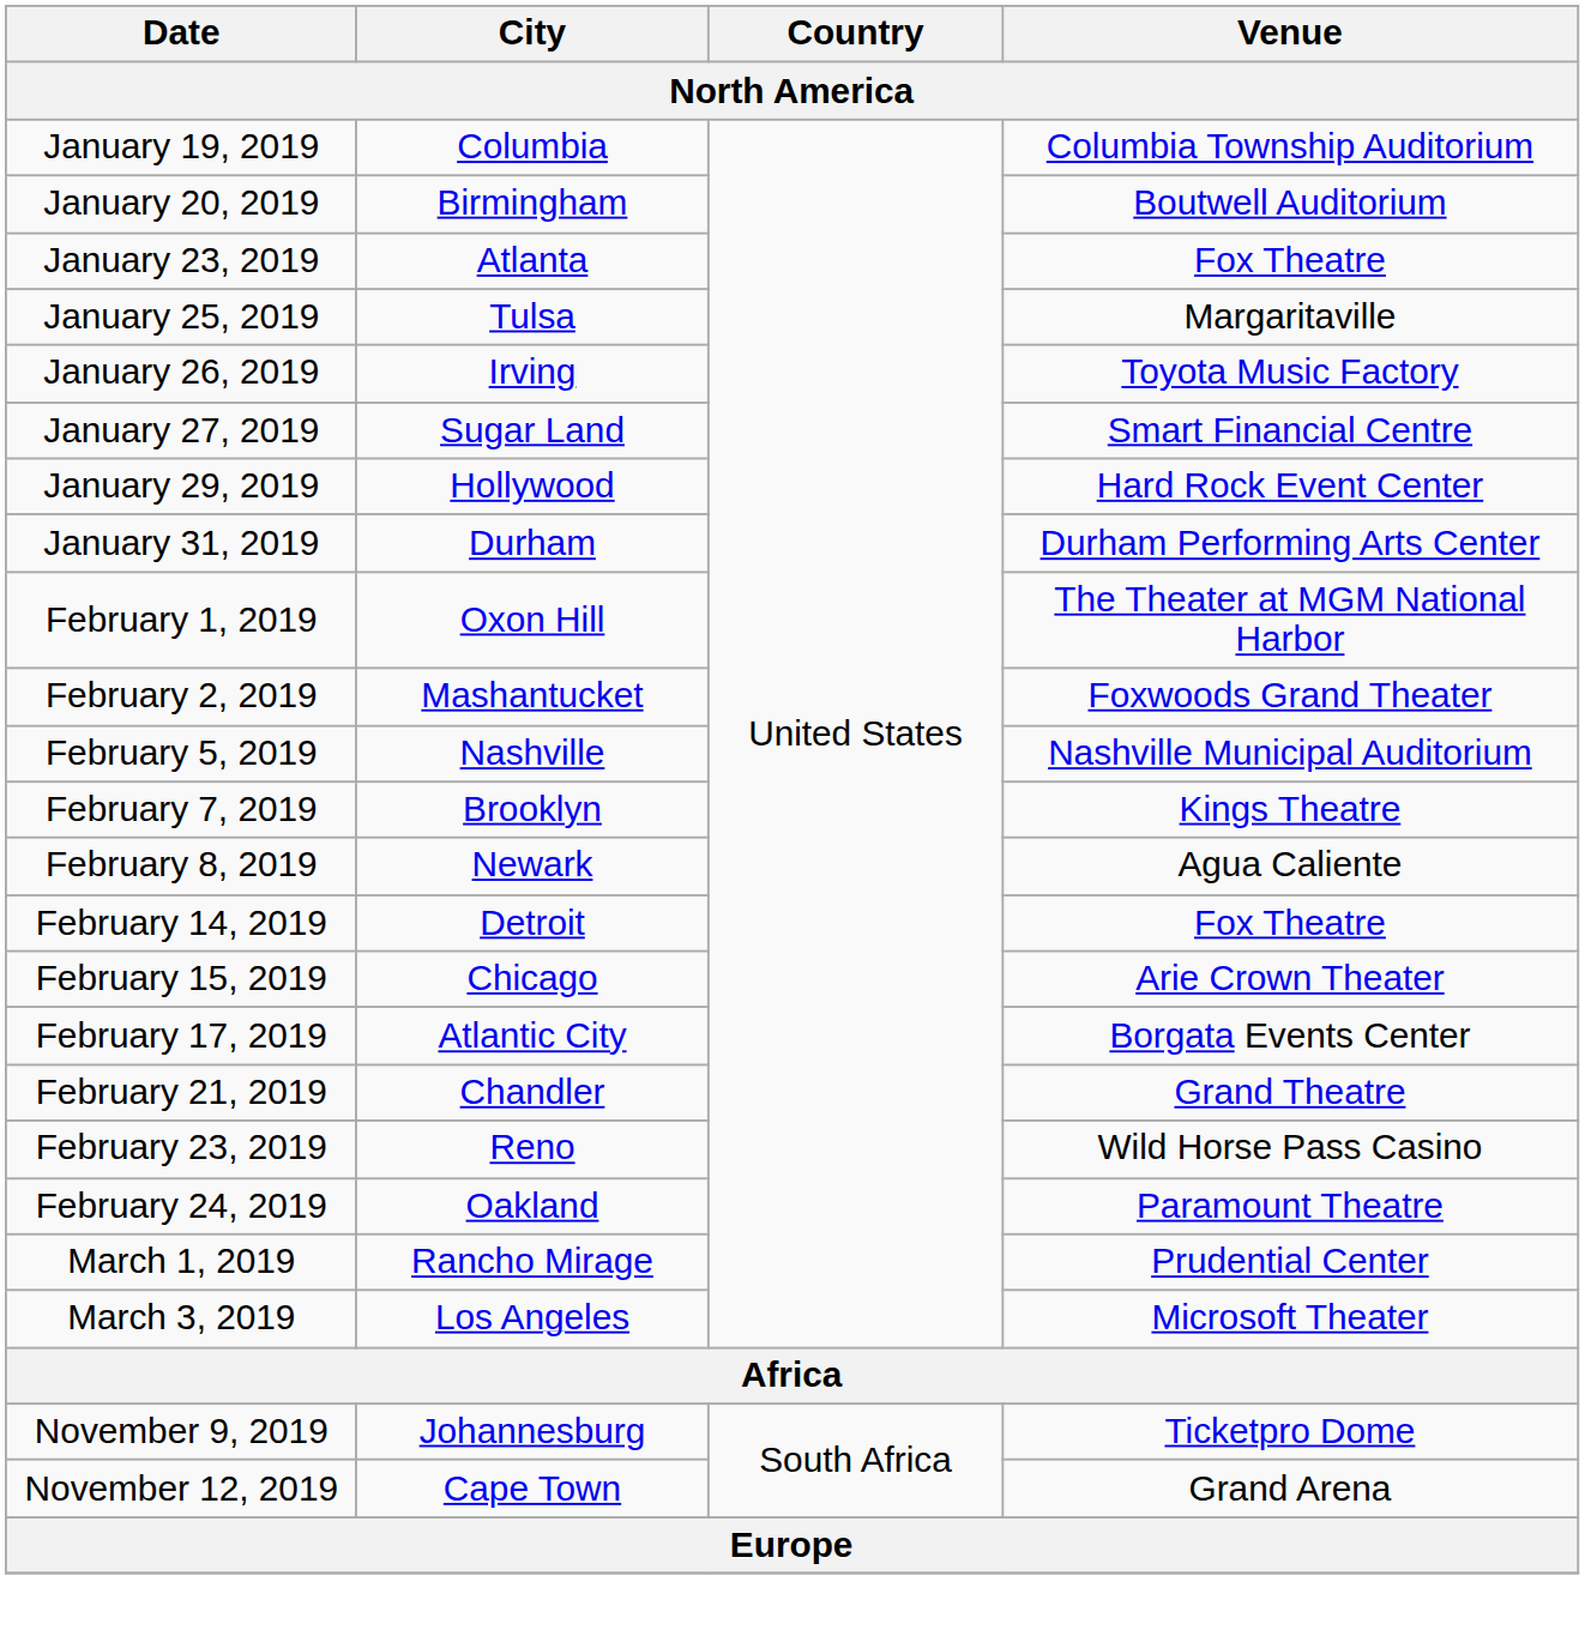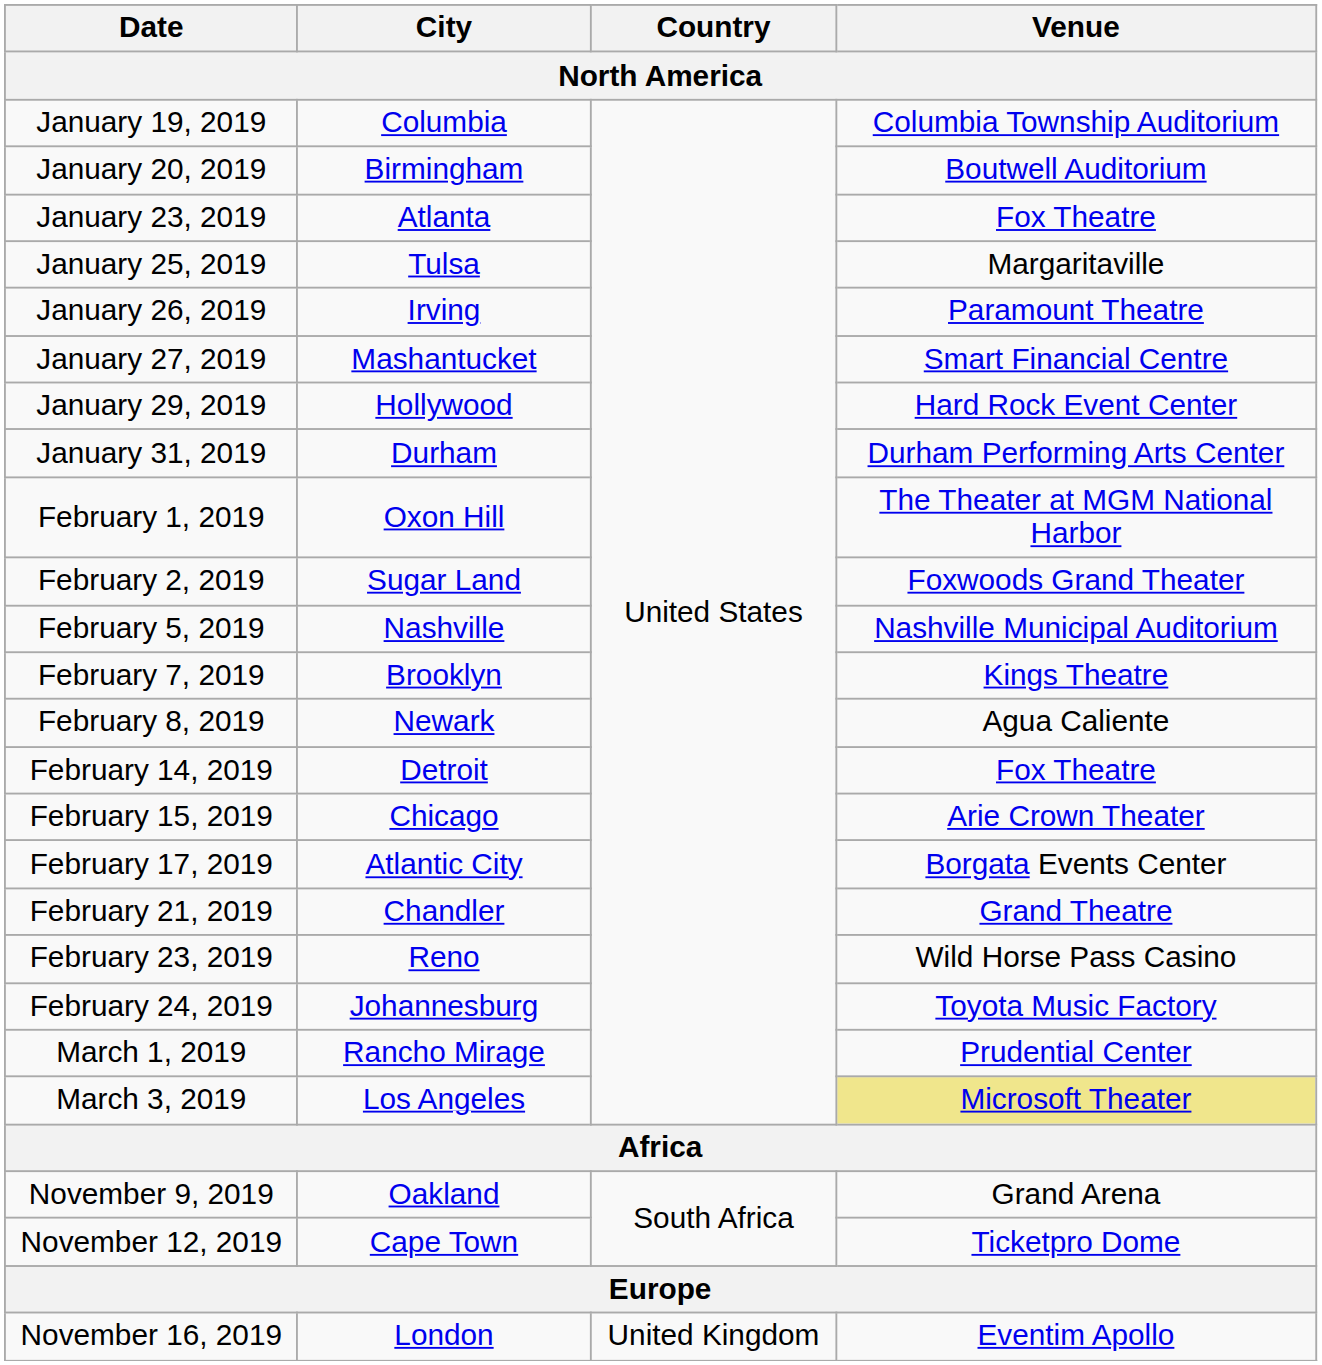 <table class="wikitable" style="text-align:center;">
 <tr>
 <th style="width:150px;">Date</th>
 <th style="width:150px;">City</th>
 <th style="width:125px;">Country</th>
 <th style="width:250px;">Venue</th>
 </tr>
 <tr>
 <th colspan=4 align=center>North America</th>
 </tr>
 <tr>
 <td>January 19, 2019</td>
 <td><a href='#'>Columbia</a></td>
 <td rowspan="21">United States</td>
 <td><a href='#'>Columbia Township Auditorium</a></td>
 </tr>
 <tr>
 <td>January 20, 2019</td>
 <td><a href='#'>Birmingham</a></td>
 <td><a href='#'>Boutwell Auditorium</a></td>
 </tr>
 <tr>
 <td>January 23, 2019</td>
 <td><a href='#'>Atlanta</a></td>
 <td><a href='#'>Fox Theatre</a></td>
 </tr>
 <tr>
 <td>January 25, 2019</td>
 <td><a href='#'>Tulsa</a></td>
 <td>Margaritaville</td>
 </tr>
 <tr>
 <td>January 26, 2019</td>
 <td><a href='#'>Irving</a></td>
-<td><a href='#'>Toyota Music Factory</a></td>
+<td><a href='#'>Paramount Theatre</a></td>
 </tr>
 <tr>
 <td>January 27, 2019</td>
-<td><a href='#'>Sugar Land</a></td>
+<td><a href='#'>Mashantucket</a></td>
 <td><a href='#'>Smart Financial Centre</a></td>
 </tr>
 <tr>
 <td>January 29, 2019</td>
 <td><a href='#'>Hollywood</a></td>
 <td><a href='#'>Hard Rock Event Center</a></td>
 </tr>
 <tr>
 <td>January 31, 2019</td>
 <td><a href='#'>Durham</a></td>
 <td><a href='#'>Durham Performing Arts Center</a></td>
 </tr>
 <tr>
 <td>February 1, 2019</td>
 <td><a href='#'>Oxon Hill</a></td>
 <td><a href='#'>The Theater at MGM National Harbor</a></td>
 </tr>
 <tr>
 <td>February 2, 2019</td>
-<td><a href='#'>Mashantucket</a></td>
+<td><a href='#'>Sugar Land</a></td>
 <td><a href='#'>Foxwoods Grand Theater</a></td>
 </tr>
 <tr>
 <td>February 5, 2019</td>
 <td><a href='#'>Nashville</a></td>
 <td><a href='#'>Nashville Municipal Auditorium</a></td>
 </tr>
 <tr>
 <td>February 7, 2019</td>
 <td><a href='#'>Brooklyn</a></td>
 <td><a href='#'>Kings Theatre</a></td>
 </tr>
 <tr>
 <td>February 8, 2019</td>
 <td><a href='#'>Newark</a></td>
 <td>Agua Caliente</td>
 </tr>
 <tr>
 <td>February 14, 2019</td>
 <td><a href='#'>Detroit</a></td>
 <td><a href='#'>Fox Theatre</a></td>
 </tr>
 <tr>
 <td>February 15, 2019</td>
 <td><a href='#'>Chicago</a></td>
 <td><a href='#'>Arie Crown Theater</a></td>
 </tr>
 <tr>
 <td>February 17, 2019</td>
 <td><a href='#'>Atlantic City</a></td>
 <td><a href='#'>Borgata</a> Events Center</td>
 </tr>
 <tr>
 <td>February 21, 2019</td>
 <td><a href='#'>Chandler</a></td>
 <td><a href='#'>Grand Theatre</a></td>
 </tr>
 <tr>
 <td>February 23, 2019</td>
 <td><a href='#'>Reno</a></td>
 <td>Wild Horse Pass Casino</td>
 </tr>
 <tr>
 <td>February 24, 2019</td>
-<td><a href='#'>Oakland</a></td>
-<td><a href='#'>Paramount Theatre</a></td>
+<td><a href='#'>Johannesburg</a></td>
+<td><a href='#'>Toyota Music Factory</a></td>
 </tr>
 <tr>
 <td>March 1, 2019</td>
 <td><a href='#'>Rancho Mirage</a></td>
 <td><a href='#'>Prudential Center</a></td>
 </tr>
 <tr>
 <td>March 3, 2019</td>
 <td><a href='#'>Los Angeles</a></td>
-<td><a href='#'>Microsoft Theater</a></td>
+<td style="background: khaki;"><a href='#'>Microsoft Theater</a></td>
 </tr>
 <tr>
 <th colspan=4 align=center>Africa</th>
 </tr>
 <tr>
 <td>November 9, 2019</td>
-<td><a href='#'>Johannesburg</a></td>
+<td><a href='#'>Oakland</a></td>
 <td rowspan="2">South Africa</td>
-<td><a href='#'>Ticketpro Dome</a></td>
+<td>Grand Arena</td>
 </tr>
 <tr>
 <td>November 12, 2019</td>
 <td><a href='#'>Cape Town</a></td>
-<td>Grand Arena</td>
+<td><a href='#'>Ticketpro Dome</a></td>
 </tr>
 <tr>
 <th colspan=4 align=center>Europe</th>
 </tr>
 <tr>
+<td>November 16, 2019</td>
+<td><a href='#'>London</a></td>
+<td>United Kingdom</td>
+<td><a href='#'>Eventim Apollo</a></td>
+</tr>
+<tr>
 </tr>
 </table>
